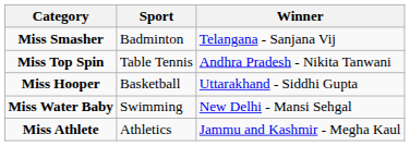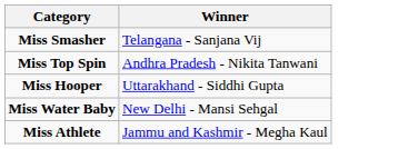 <table class="wikitable">
 <tr>
 <th>Category</th>
-<th>Sport</th>
 <th>Winner</th>
 </tr>
 <tr>
 <td style="text-align:center"><strong>Miss Smasher</strong></td>
-<td>Badminton</td>
 <td><a href='#'>Telangana</a> - Sanjana Vij</td>
 </tr>
 <tr>
 <td style="text-align:center"><strong>Miss Top Spin</strong></td>
-<td>Table Tennis</td>
 <td><a href='#'>Andhra Pradesh</a> - Nikita Tanwani</td>
 </tr>
 <tr>
 <td style="text-align:center"><strong>Miss Hooper</strong></td>
-<td>Basketball</td>
 <td><a href='#'>Uttarakhand</a> - Siddhi Gupta</td>
 </tr>
 <tr>
 <td style="text-align:center"><strong>Miss Water Baby</strong></td>
-<td>Swimming</td>
 <td><a href='#'>New Delhi</a> - Mansi Sehgal</td>
 </tr>
 <tr>
 <td style="text-align:center"><strong>Miss Athlete</strong></td>
-<td>Athletics</td>
 <td><a href='#'>Jammu and Kashmir</a> - Megha Kaul</td>
 </tr>
 </table>
